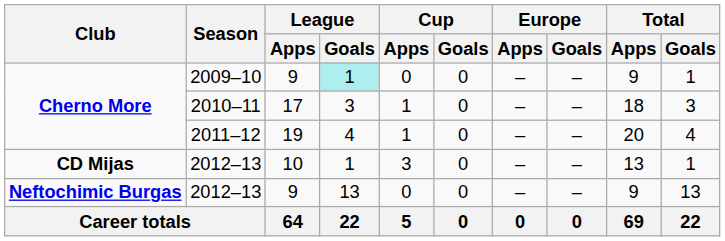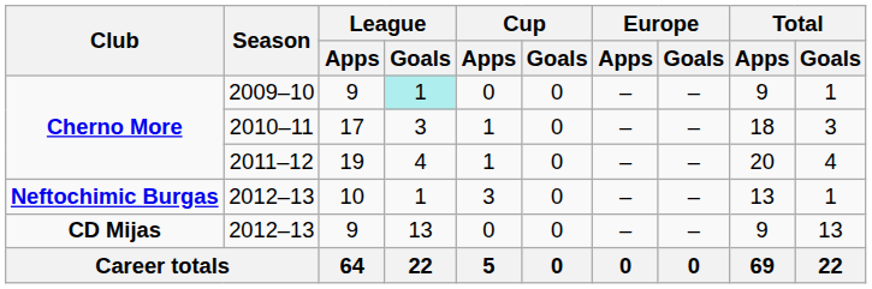 <table class="wikitable" style="font-size:90%; text-align: center;">
 <tr>
 <th rowspan="2">Club</th>
 <th rowspan="2">Season</th>
 <th colspan="2">League</th>
 <th colspan="2">Cup</th>
 <th colspan="2">Europe</th>
 <th colspan="2">Total</th>
 </tr>
 <tr>
 <th>Apps</th>
 <th>Goals</th>
 <th>Apps</th>
 <th>Goals</th>
 <th>Apps</th>
 <th>Goals</th>
 <th>Apps</th>
 <th>Goals</th>
 </tr>
 <tr>
 <td rowspan="3" valign="center"><strong><a href='#'>Cherno More</a></strong></td>
 <td>2009–10</td>
 <td>9</td>
 <td style="background: paleturquoise;">1</td>
 <td>0</td>
 <td>0</td>
 <td>–</td>
 <td>–</td>
 <td>9</td>
 <td>1</td>
 </tr>
 <tr>
 <td>2010–11</td>
 <td>17</td>
 <td>3</td>
 <td>1</td>
 <td>0</td>
 <td>–</td>
 <td>–</td>
 <td>18</td>
 <td>3</td>
 </tr>
 <tr>
 <td>2011–12</td>
 <td>19</td>
 <td>4</td>
 <td>1</td>
 <td>0</td>
 <td>–</td>
 <td>–</td>
 <td>20</td>
 <td>4</td>
 </tr>
 <tr>
-<td rowspan="1" valign="center"><strong>CD Mijas</strong></td>
+<td rowspan="1" valign="center"><strong><a href='#'>Neftochimic Burgas</a></strong></td>
 <td>2012–13</td>
 <td>10</td>
 <td>1</td>
 <td>3</td>
 <td>0</td>
 <td>–</td>
 <td>–</td>
 <td>13</td>
 <td>1</td>
 </tr>
 <tr>
-<td rowspan="1" valign="center"><strong><a href='#'>Neftochimic Burgas</a></strong></td>
+<td rowspan="1" valign="center"><strong>CD Mijas</strong></td>
 <td>2012–13</td>
 <td>9</td>
 <td>13</td>
 <td>0</td>
 <td>0</td>
 <td>–</td>
 <td>–</td>
 <td>9</td>
 <td>13</td>
 </tr>
 <tr>
 <th colspan="2">Career totals</th>
 <th>64</th>
 <th>22</th>
 <th>5</th>
 <th>0</th>
 <th>0</th>
 <th>0</th>
 <th>69</th>
 <th>22</th>
 </tr>
 </table>
